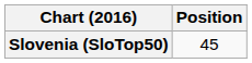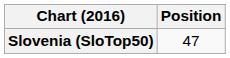 <table class="wikitable sortable plainrowheaders">
 <tr>
 <th>Chart (2016)</th>
 <th>Position</th>
 </tr>
 <tr>
 <th scope="row">Slovenia (SloTop50)</th>
-<td align=center>45</td>
+<td align=center>47</td>
 </tr>
 </table>
